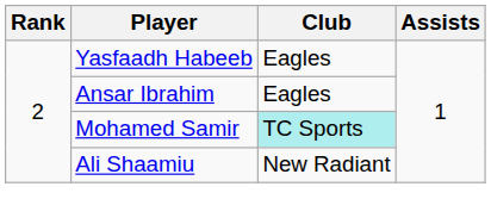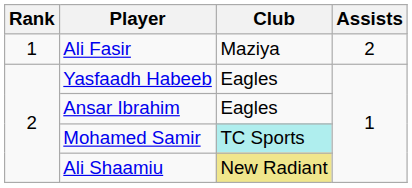 <table class="wikitable" style="text-align:center">
 <tr>
 <th>Rank</th>
 <th>Player</th>
 <th>Club</th>
 <th>Assists</th>
+</tr>
+<tr>
+<td rowspan="1">1</td>
+<td align="left"> <a href='#'>Ali Fasir</a></td>
+<td align="left">Maziya</td>
+<td rowspan="1">2</td>
 </tr>
 <tr>
 <td rowspan="4">2</td>
 <td align="left"> <a href='#'>Yasfaadh Habeeb</a></td>
 <td align="left">Eagles</td>
 <td rowspan="4">1</td>
 </tr>
 <tr>
 <td align="left"> <a href='#'>Ansar Ibrahim</a></td>
 <td align="left">Eagles</td>
 </tr>
 <tr>
 <td align="left"> <a href='#'>Mohamed Samir</a></td>
 <td align="left" style="background: paleturquoise;">TC Sports</td>
 </tr>
 <tr>
 <td align="left"> <a href='#'>Ali Shaamiu</a></td>
-<td align="left">New Radiant</td>
+<td align="left" style="background: khaki;">New Radiant</td>
 </tr>
 </table>
